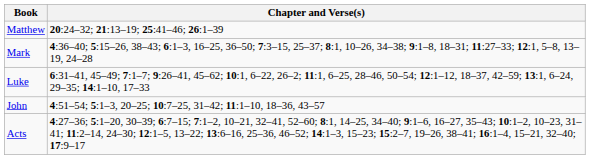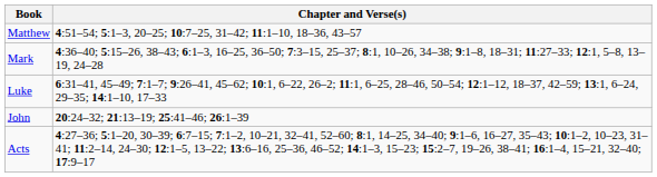 <table class="wikitable">
 <tr>
 <th>Book</th>
 <th>Chapter and Verse(s)</th>
 </tr>
 <tr>
 <td><a href='#'>Matthew</a></td>
-<td><strong>20</strong>:24–32; <strong>21</strong>:13–19; <strong>25</strong>:41–46; <strong>26</strong>:1–39</td>
+<td><strong>4</strong>:51–54; <strong>5</strong>:1–3, 20–25; <strong>10</strong>:7–25, 31–42; <strong>11</strong>:1–10, 18–36, 43–57</td>
 </tr>
 <tr>
 <td><a href='#'>Mark</a></td>
 <td><strong>4</strong>:36–40; <strong>5</strong>:15–26, 38–43; <strong>6</strong>:1–3, 16–25, 36–50; <strong>7</strong>:3–15, 25–37; <strong>8</strong>:1, 10–26, 34–38; <strong>9</strong>:1–8, 18–31; <strong>11</strong>:27–33; <strong>12</strong>:1, 5–8, 13–19, 24–28</td>
 </tr>
 <tr>
 <td><a href='#'>Luke</a></td>
 <td><strong>6</strong>:31–41, 45–49; <strong>7</strong>:1–7; <strong>9</strong>:26–41, 45–62; <strong>10</strong>:1, 6–22, 26–2; <strong>11</strong>:1, 6–25, 28–46, 50–54; <strong>12</strong>:1–12, 18–37, 42–59; <strong>13</strong>:1, 6–24, 29–35; <strong>14</strong>:1–10, 17–33</td>
 </tr>
 <tr>
 <td><a href='#'>John</a></td>
-<td><strong>4</strong>:51–54; <strong>5</strong>:1–3, 20–25; <strong>10</strong>:7–25, 31–42; <strong>11</strong>:1–10, 18–36, 43–57</td>
+<td><strong>20</strong>:24–32; <strong>21</strong>:13–19; <strong>25</strong>:41–46; <strong>26</strong>:1–39</td>
 </tr>
 <tr>
 <td><a href='#'>Acts</a></td>
 <td><strong>4</strong>:27–36; <strong>5</strong>:1–20, 30–39; <strong>6</strong>:7–15; <strong>7</strong>:1–2, 10–21, 32–41, 52–60; <strong>8</strong>:1, 14–25, 34–40; <strong>9</strong>:1–6, 16–27, 35–43; <strong>10</strong>:1–2, 10–23, 31–41; <strong>11</strong>:2–14, 24–30; <strong>12</strong>:1–5, 13–22; <strong>13</strong>:6–16, 25–36, 46–52; <strong>14</strong>:1–3, 15–23; <strong>15</strong>:2–7, 19–26, 38–41; <strong>16</strong>:1–4, 15–21, 32–40; <strong>17</strong>:9–17</td>
 </tr>
 </table>
